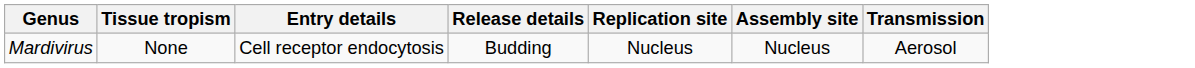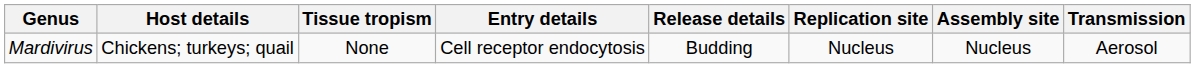 <table class="wikitable sortable" style="text-align:center">
 <tr>
 <th>Genus</th>
+<th>Host details</th>
 <th>Tissue tropism</th>
 <th>Entry details</th>
 <th>Release details</th>
 <th>Replication site</th>
 <th>Assembly site</th>
 <th>Transmission</th>
 </tr>
 <tr>
 <td><em>Mardivirus</em></td>
+<td>Chickens; turkeys; quail</td>
 <td>None</td>
 <td>Cell receptor endocytosis</td>
 <td>Budding</td>
 <td>Nucleus</td>
 <td>Nucleus</td>
 <td>Aerosol</td>
 </tr>
 </table>
